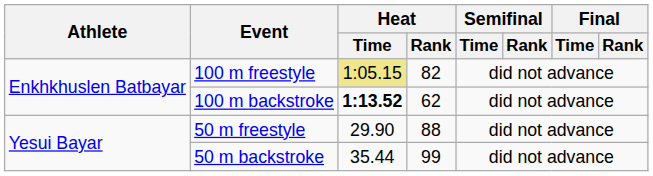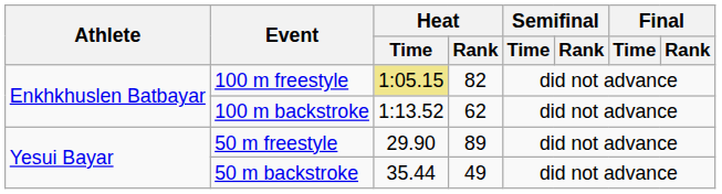 <table class=wikitable style="font-size:90%">
 <tr>
 <th rowspan="2">Athlete</th>
 <th rowspan="2">Event</th>
 <th colspan="2">Heat</th>
 <th colspan="2">Semifinal</th>
 <th colspan="2">Final</th>
 </tr>
 <tr style="font-size:95%">
 <th>Time</th>
 <th>Rank</th>
 <th>Time</th>
 <th>Rank</th>
 <th>Time</th>
 <th>Rank</th>
 </tr>
 <tr align=center>
 <td align=left rowspan=2><a href='#'>Enkhkhuslen Batbayar</a></td>
 <td align=left><a href='#'>100 m freestyle</a></td>
 <td style="background: khaki;">1:05.15</td>
 <td>82</td>
 <td colspan=4>did not advance</td>
 </tr>
 <tr align=center>
 <td align=left><a href='#'>100 m backstroke</a></td>
-<td><strong>1:13.52</strong></td>
+<td>1:13.52</td>
 <td>62</td>
 <td colspan=4>did not advance</td>
 </tr>
 <tr align=center>
 <td align=left rowspan=2><a href='#'>Yesui Bayar</a></td>
 <td align=left><a href='#'>50 m freestyle</a></td>
 <td>29.90</td>
-<td>88</td>
+<td>89</td>
 <td colspan=4>did not advance</td>
 </tr>
 <tr align=center>
 <td align=left><a href='#'>50 m backstroke</a></td>
 <td>35.44</td>
-<td>99</td>
+<td>49</td>
 <td colspan=4>did not advance</td>
 </tr>
 </table>
